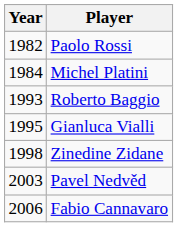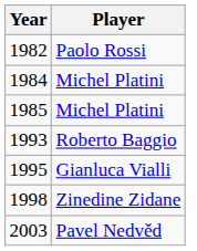 <table class="wikitable">
 <tr>
 <th>Year</th>
 <th>Player</th>
 </tr>
 <tr>
 <td>1982</td>
 <td> <a href='#'>Paolo Rossi</a></td>
 </tr>
 <tr>
 <td>1984</td>
+<td> <a href='#'>Michel Platini</a></td>
+</tr>
+<tr>
+<td>1985</td>
 <td> <a href='#'>Michel Platini</a></td>
 </tr>
 <tr>
 <td>1993</td>
 <td> <a href='#'>Roberto Baggio</a></td>
 </tr>
 <tr>
 <td>1995</td>
 <td> <a href='#'>Gianluca Vialli</a></td>
 </tr>
 <tr>
 <td>1998</td>
 <td> <a href='#'>Zinedine Zidane</a></td>
 </tr>
 <tr>
 <td>2003</td>
 <td> <a href='#'>Pavel Nedvěd</a></td>
 </tr>
-<tr>
-<td>2006</td>
-<td> <a href='#'>Fabio Cannavaro</a></td>
-</tr>
 </table>
